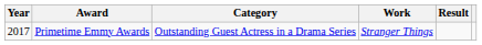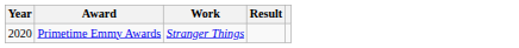 <table class="wikitable">
 <tr>
 <th>Year</th>
 <th>Award</th>
-<th>Category</th>
 <th>Work</th>
 <th>Result</th>
 <th></th>
 </tr>
 <tr>
-<td>2017</td>
+<td>2020</td>
 <td><a href='#'>Primetime Emmy Awards</a></td>
-<td><a href='#'>Outstanding Guest Actress in a Drama Series</a></td>
 <td><em><a href='#'>Stranger Things</a></em></td>
 <td></td>
 <td style="text-align:center;"></td>
 </tr>
 </table>
